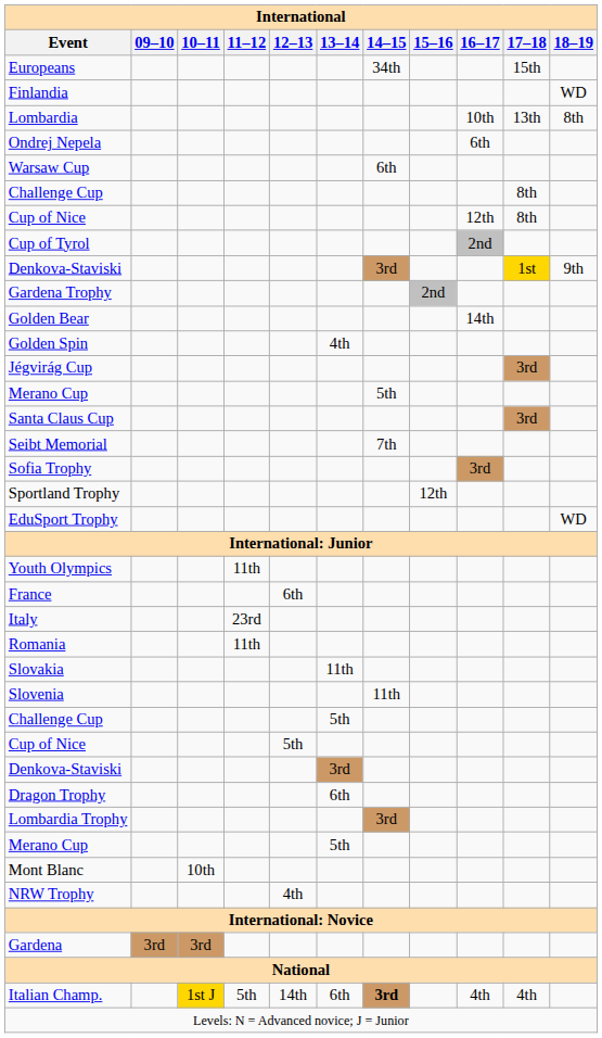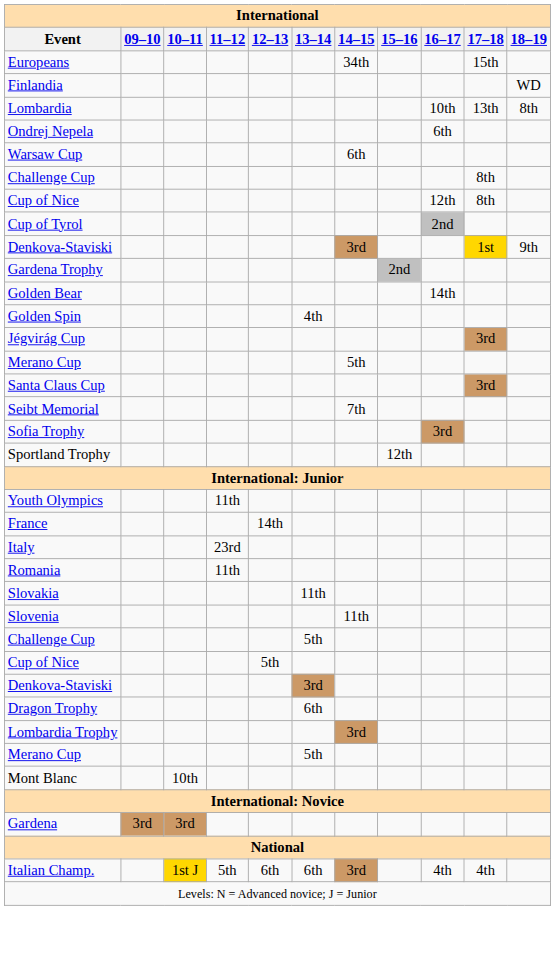 <table class="wikitable" style="text-align:center">
 <tr>
 <th style="background-color: #ffdead; " colspan=11 align=center>International</th>
 </tr>
 <tr>
 <th>Event</th>
 <th><a href='#'>09–10</a></th>
 <th><a href='#'>10–11</a></th>
 <th><a href='#'>11–12</a></th>
 <th><a href='#'>12–13</a></th>
 <th><a href='#'>13–14</a></th>
 <th><a href='#'>14–15</a></th>
 <th><a href='#'>15–16</a></th>
 <th><a href='#'>16–17</a></th>
 <th><a href='#'>17–18</a></th>
 <th><a href='#'>18–19</a></th>
 </tr>
 <tr>
 <td align=left><a href='#'>Europeans</a></td>
 <td></td>
 <td></td>
 <td></td>
 <td></td>
 <td></td>
 <td>34th</td>
 <td></td>
 <td></td>
 <td>15th</td>
 <td></td>
 </tr>
 <tr>
 <td align=left> <a href='#'>Finlandia</a></td>
 <td></td>
 <td></td>
 <td></td>
 <td></td>
 <td></td>
 <td></td>
 <td></td>
 <td></td>
 <td></td>
 <td>WD</td>
 </tr>
 <tr>
 <td align=left> <a href='#'>Lombardia</a></td>
 <td></td>
 <td></td>
 <td></td>
 <td></td>
 <td></td>
 <td></td>
 <td></td>
 <td>10th</td>
 <td>13th</td>
 <td>8th</td>
 </tr>
 <tr>
 <td align=left> <a href='#'>Ondrej Nepela</a></td>
 <td></td>
 <td></td>
 <td></td>
 <td></td>
 <td></td>
 <td></td>
 <td></td>
 <td>6th</td>
 <td></td>
 <td></td>
 </tr>
 <tr>
 <td align=left> <a href='#'>Warsaw Cup</a></td>
 <td></td>
 <td></td>
 <td></td>
 <td></td>
 <td></td>
 <td>6th</td>
 <td></td>
 <td></td>
 <td></td>
 <td></td>
 </tr>
 <tr>
 <td align=left><a href='#'>Challenge Cup</a></td>
 <td></td>
 <td></td>
 <td></td>
 <td></td>
 <td></td>
 <td></td>
 <td></td>
 <td></td>
 <td>8th</td>
 <td></td>
 </tr>
 <tr>
 <td align=left><a href='#'>Cup of Nice</a></td>
 <td></td>
 <td></td>
 <td></td>
 <td></td>
 <td></td>
 <td></td>
 <td></td>
 <td>12th</td>
 <td>8th</td>
 <td></td>
 </tr>
 <tr>
 <td align=left><a href='#'>Cup of Tyrol</a></td>
 <td></td>
 <td></td>
 <td></td>
 <td></td>
 <td></td>
 <td></td>
 <td></td>
 <td bgcolor=silver>2nd</td>
 <td></td>
 <td></td>
 </tr>
 <tr>
 <td align=left><a href='#'>Denkova-Staviski</a></td>
 <td></td>
 <td></td>
 <td></td>
 <td></td>
 <td></td>
 <td bgcolor=cc9966>3rd</td>
 <td></td>
 <td></td>
 <td bgcolor=gold>1st</td>
 <td>9th</td>
 </tr>
 <tr>
 <td align=left><a href='#'>Gardena Trophy</a></td>
 <td></td>
 <td></td>
 <td></td>
 <td></td>
 <td></td>
 <td></td>
 <td bgcolor=silver>2nd</td>
 <td></td>
 <td></td>
 <td></td>
 </tr>
 <tr>
 <td align=left><a href='#'>Golden Bear</a></td>
 <td></td>
 <td></td>
 <td></td>
 <td></td>
 <td></td>
 <td></td>
 <td></td>
 <td>14th</td>
 <td></td>
 <td></td>
 </tr>
 <tr>
 <td align=left><a href='#'>Golden Spin</a></td>
 <td></td>
 <td></td>
 <td></td>
 <td></td>
 <td>4th</td>
 <td></td>
 <td></td>
 <td></td>
 <td></td>
 <td></td>
 </tr>
 <tr>
 <td align=left><a href='#'>Jégvirág Cup</a></td>
 <td></td>
 <td></td>
 <td></td>
 <td></td>
 <td></td>
 <td></td>
 <td></td>
 <td></td>
 <td bgcolor=cc9966>3rd</td>
 <td></td>
 </tr>
 <tr>
 <td align=left><a href='#'>Merano Cup</a></td>
 <td></td>
 <td></td>
 <td></td>
 <td></td>
 <td></td>
 <td>5th</td>
 <td></td>
 <td></td>
 <td></td>
 <td></td>
 </tr>
 <tr>
 <td align=left><a href='#'>Santa Claus Cup</a></td>
 <td></td>
 <td></td>
 <td></td>
 <td></td>
 <td></td>
 <td></td>
 <td></td>
 <td></td>
 <td bgcolor=cc9966>3rd</td>
 <td></td>
 </tr>
 <tr>
 <td align=left><a href='#'>Seibt Memorial</a></td>
 <td></td>
 <td></td>
 <td></td>
 <td></td>
 <td></td>
 <td>7th</td>
 <td></td>
 <td></td>
 <td></td>
 <td></td>
 </tr>
 <tr>
 <td align=left><a href='#'>Sofia Trophy</a></td>
 <td></td>
 <td></td>
 <td></td>
 <td></td>
 <td></td>
 <td></td>
 <td></td>
 <td bgcolor=cc9966>3rd</td>
 <td></td>
 <td></td>
 </tr>
 <tr>
 <td align=left>Sportland Trophy</td>
 <td></td>
 <td></td>
 <td></td>
 <td></td>
 <td></td>
 <td></td>
 <td>12th</td>
 <td></td>
 <td></td>
 <td></td>
 </tr>
 <tr>
-<td align=left><a href='#'>EduSport Trophy</a></td>
-<td></td>
-<td></td>
-<td></td>
-<td></td>
-<td></td>
-<td></td>
-<td></td>
-<td></td>
-<td></td>
-<td>WD</td>
-</tr>
-<tr>
 <th style="background-color: #ffdead; " colspan=11 align=center>International: Junior</th>
 </tr>
 <tr>
 <td align=left><a href='#'>Youth Olympics</a></td>
 <td></td>
 <td></td>
 <td>11th</td>
 <td></td>
 <td></td>
 <td></td>
 <td></td>
 <td></td>
 <td></td>
 <td></td>
 </tr>
 <tr>
 <td align=left> <a href='#'>France</a></td>
 <td></td>
 <td></td>
 <td></td>
-<td>6th</td>
+<td>14th</td>
 <td></td>
 <td></td>
 <td></td>
 <td></td>
 <td></td>
 <td></td>
 </tr>
 <tr>
 <td align=left> <a href='#'>Italy</a></td>
 <td></td>
 <td></td>
 <td>23rd</td>
 <td></td>
 <td></td>
 <td></td>
 <td></td>
 <td></td>
 <td></td>
 <td></td>
 </tr>
 <tr>
 <td align=left> <a href='#'>Romania</a></td>
 <td></td>
 <td></td>
 <td>11th</td>
 <td></td>
 <td></td>
 <td></td>
 <td></td>
 <td></td>
 <td></td>
 <td></td>
 </tr>
 <tr>
 <td align=left> <a href='#'>Slovakia</a></td>
 <td></td>
 <td></td>
 <td></td>
 <td></td>
 <td>11th</td>
 <td></td>
 <td></td>
 <td></td>
 <td></td>
 <td></td>
 </tr>
 <tr>
 <td align=left> <a href='#'>Slovenia</a></td>
 <td></td>
 <td></td>
 <td></td>
 <td></td>
 <td></td>
 <td>11th</td>
 <td></td>
 <td></td>
 <td></td>
 <td></td>
 </tr>
 <tr>
 <td align=left><a href='#'>Challenge Cup</a></td>
 <td></td>
 <td></td>
 <td></td>
 <td></td>
 <td>5th</td>
 <td></td>
 <td></td>
 <td></td>
 <td></td>
 <td></td>
 </tr>
 <tr>
 <td align=left><a href='#'>Cup of Nice</a></td>
 <td></td>
 <td></td>
 <td></td>
 <td>5th</td>
 <td></td>
 <td></td>
 <td></td>
 <td></td>
 <td></td>
 <td></td>
 </tr>
 <tr>
 <td align=left><a href='#'>Denkova-Staviski</a></td>
 <td></td>
 <td></td>
 <td></td>
 <td></td>
 <td bgcolor=cc9966>3rd</td>
 <td></td>
 <td></td>
 <td></td>
 <td></td>
 <td></td>
 </tr>
 <tr>
 <td align=left><a href='#'>Dragon Trophy</a></td>
 <td></td>
 <td></td>
 <td></td>
 <td></td>
 <td>6th</td>
 <td></td>
 <td></td>
 <td></td>
 <td></td>
 <td></td>
 </tr>
 <tr>
 <td align=left><a href='#'>Lombardia Trophy</a></td>
 <td></td>
 <td></td>
 <td></td>
 <td></td>
 <td></td>
 <td bgcolor=cc9966>3rd</td>
 <td></td>
 <td></td>
 <td></td>
 <td></td>
 </tr>
 <tr>
 <td align=left><a href='#'>Merano Cup</a></td>
 <td></td>
 <td></td>
 <td></td>
 <td></td>
 <td>5th</td>
 <td></td>
 <td></td>
 <td></td>
 <td></td>
 <td></td>
 </tr>
 <tr>
 <td align=left>Mont Blanc</td>
 <td></td>
 <td>10th</td>
 <td></td>
 <td></td>
 <td></td>
 <td></td>
 <td></td>
 <td></td>
 <td></td>
 <td></td>
 </tr>
 <tr>
-<td align=left><a href='#'>NRW Trophy</a></td>
-<td></td>
-<td></td>
-<td></td>
-<td>4th</td>
-<td></td>
-<td></td>
-<td></td>
-<td></td>
-<td></td>
-<td></td>
-</tr>
-<tr>
 <th style="background-color: #ffdead; " colspan=11 align=center>International: Novice</th>
 </tr>
 <tr>
 <td align=left><a href='#'>Gardena</a></td>
 <td bgcolor=cc9966>3rd</td>
 <td bgcolor=cc9966>3rd</td>
 <td></td>
 <td></td>
 <td></td>
 <td></td>
 <td></td>
 <td></td>
 <td></td>
 <td></td>
 </tr>
 <tr>
 <th style="background-color: #ffdead; " colspan=11 align=center>National</th>
 </tr>
 <tr>
 <td align=left><a href='#'>Italian Champ.</a></td>
 <td></td>
 <td bgcolor=gold>1st J</td>
 <td>5th</td>
-<td>14th</td>
 <td>6th</td>
-<td bgcolor=cc9966><strong>3rd</strong></td>
+<td>6th</td>
+<td bgcolor=cc9966>3rd</td>
 <td></td>
 <td>4th</td>
 <td>4th</td>
 <td></td>
 </tr>
 <tr>
 <td colspan=11 align=center><small> Levels: N = Advanced novice; J = Junior </small></td>
 </tr>
 </table>
